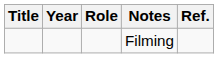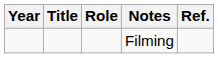 <table class="wikitable sortable plainrowheaders">
 <tr style="background:#ccc; text-align:center;">
+<th scope="col">Year</th>
 <th scope="col">Title</th>
-<th scope="col">Year</th>
 <th scope="col">Role</th>
 <th scope="col">Notes</th>
 <th scope="col" class="unsortable ">Ref.</th>
 </tr>
 <tr>
 <td></td>
 <td></td>
 <td></td>
 <td>Filming</td>
 <td></td>
 </tr>
 </table>
